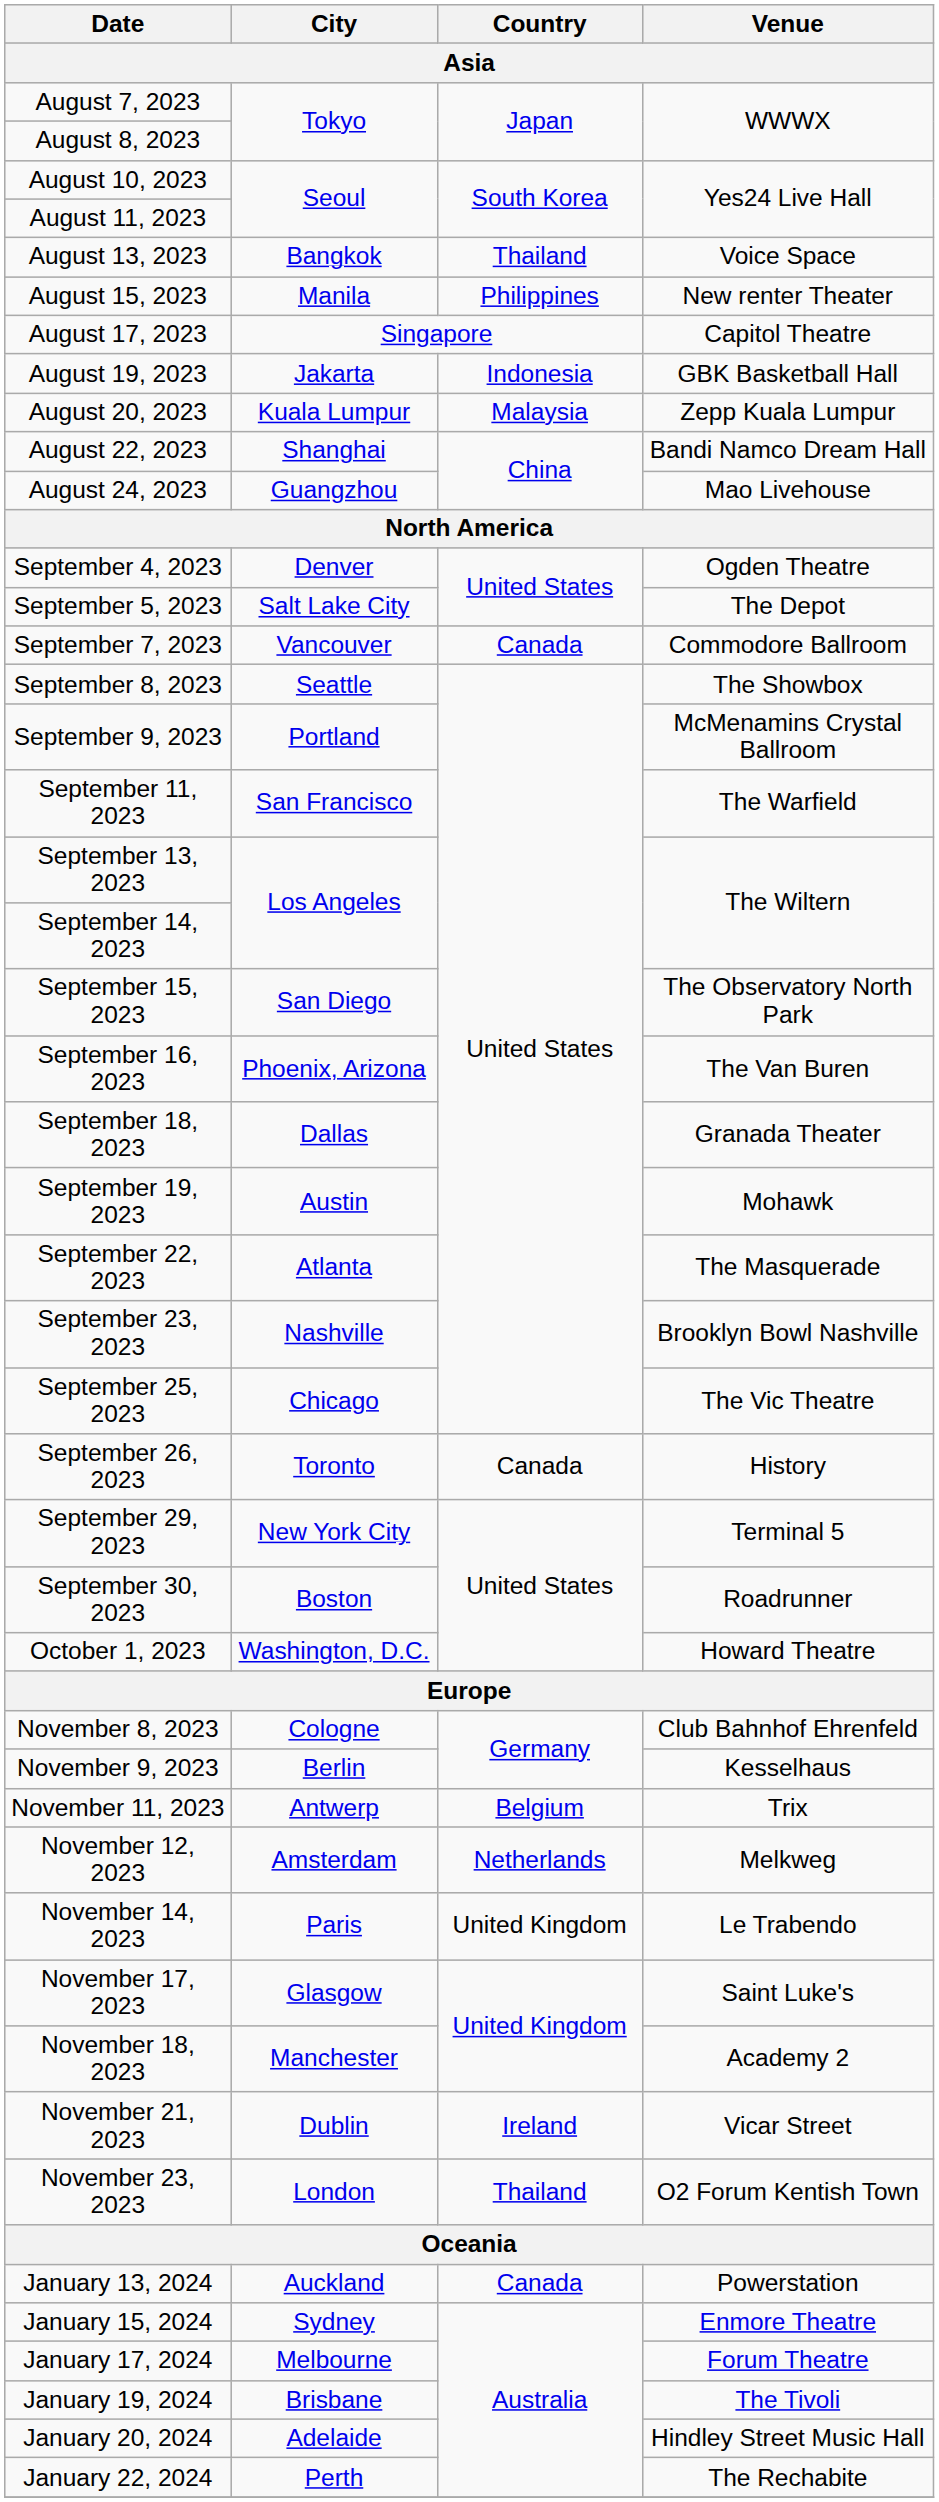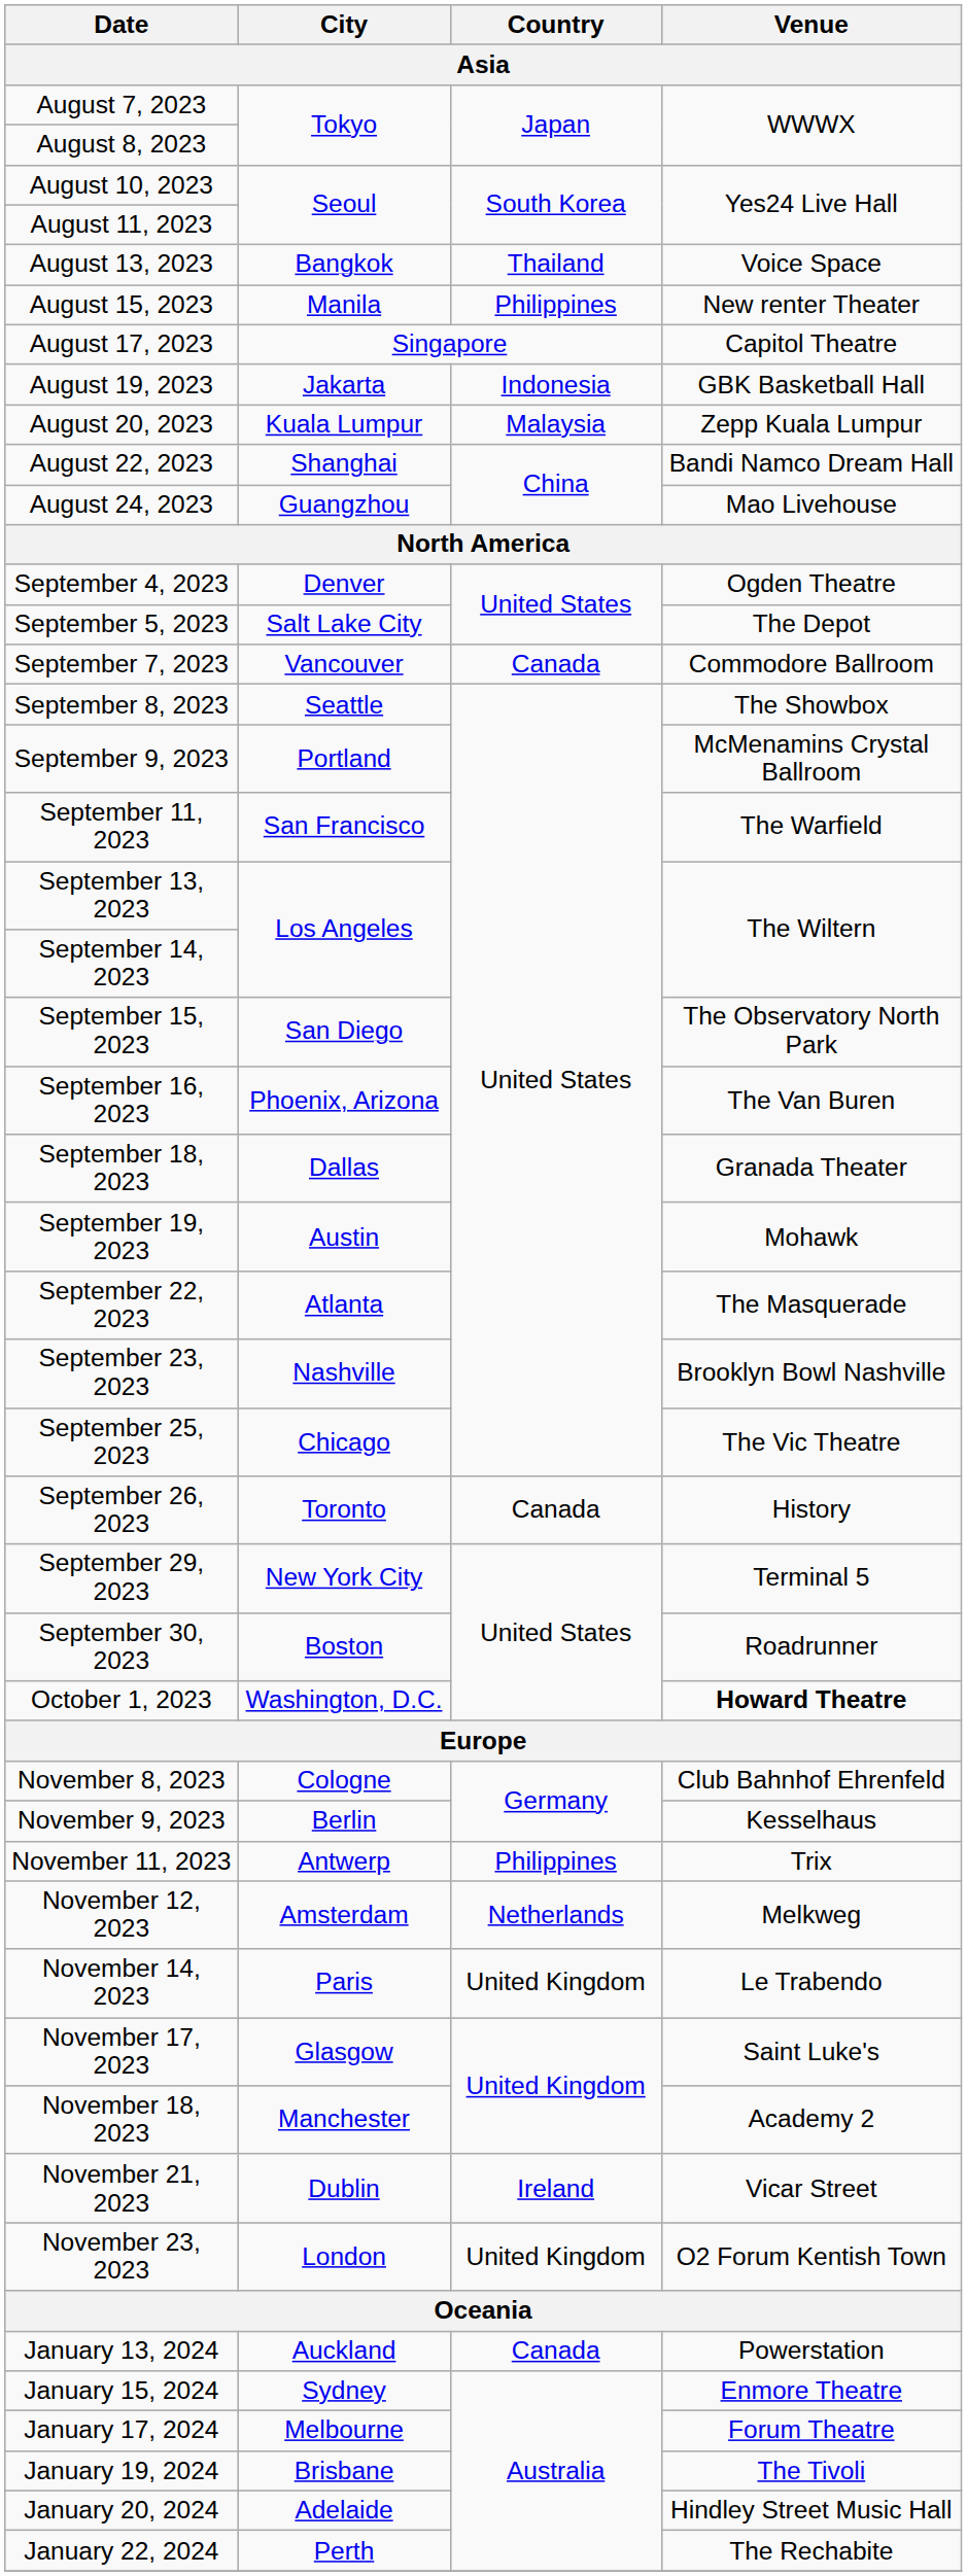 <table class="wikitable" style="text-align:center;">
 <tr>
 <th scope="col" style="width:12em;">Date</th>
 <th scope="col" style="width:10em;">City</th>
 <th scope="col" style="width:10em;">Country</th>
 <th scope="col" style="width:16em;">Venue</th>
 </tr>
 <tr>
 <th colspan="4">Asia</th>
 </tr>
 <tr>
 <td>August 7, 2023</td>
 <td rowspan="2"><a href='#'>Tokyo</a></td>
 <td rowspan="2"><a href='#'>Japan</a></td>
 <td rowspan="2">WWWX</td>
 </tr>
 <tr>
 <td>August 8, 2023</td>
 </tr>
 <tr>
 <td>August 10, 2023</td>
 <td rowspan="2"><a href='#'>Seoul</a></td>
 <td rowspan="2"><a href='#'>South Korea</a></td>
 <td rowspan="2">Yes24 Live Hall</td>
 </tr>
 <tr>
 <td>August 11, 2023</td>
 </tr>
 <tr>
 <td>August 13, 2023</td>
 <td><a href='#'>Bangkok</a></td>
 <td><a href='#'>Thailand</a></td>
 <td>Voice Space</td>
 </tr>
 <tr>
 <td>August 15, 2023</td>
 <td><a href='#'>Manila</a></td>
 <td><a href='#'>Philippines</a></td>
 <td>New renter Theater</td>
 </tr>
 <tr>
 <td>August 17, 2023</td>
 <td colspan="2"><a href='#'>Singapore</a></td>
 <td>Capitol Theatre</td>
 </tr>
 <tr>
 <td>August 19, 2023</td>
 <td><a href='#'>Jakarta</a></td>
 <td><a href='#'>Indonesia</a></td>
 <td>GBK Basketball Hall</td>
 </tr>
 <tr>
 <td>August 20, 2023</td>
 <td><a href='#'>Kuala Lumpur</a></td>
 <td><a href='#'>Malaysia</a></td>
 <td>Zepp Kuala Lumpur</td>
 </tr>
 <tr>
 <td>August 22, 2023</td>
 <td><a href='#'>Shanghai</a></td>
 <td rowspan="2"><a href='#'>China</a></td>
 <td>Bandi Namco Dream Hall</td>
 </tr>
 <tr>
 <td>August 24, 2023</td>
 <td><a href='#'>Guangzhou</a></td>
 <td>Mao Livehouse</td>
 </tr>
 <tr>
 <th colspan="4">North America</th>
 </tr>
 <tr>
 <td>September 4, 2023</td>
 <td><a href='#'>Denver</a></td>
 <td rowspan="2"><a href='#'>United States</a></td>
 <td>Ogden Theatre</td>
 </tr>
 <tr>
 <td>September 5, 2023</td>
 <td><a href='#'>Salt Lake City</a></td>
 <td>The Depot</td>
 </tr>
 <tr>
 <td>September 7, 2023</td>
 <td><a href='#'>Vancouver</a></td>
 <td><a href='#'>Canada</a></td>
 <td>Commodore Ballroom</td>
 </tr>
 <tr>
 <td>September 8, 2023</td>
 <td><a href='#'>Seattle</a></td>
 <td rowspan="12">United States</td>
 <td>The Showbox</td>
 </tr>
 <tr>
 <td>September 9, 2023</td>
 <td><a href='#'>Portland</a></td>
 <td>McMenamins Crystal Ballroom</td>
 </tr>
 <tr>
 <td>September 11, 2023</td>
 <td><a href='#'>San Francisco</a></td>
 <td>The Warfield</td>
 </tr>
 <tr>
 <td>September 13, 2023</td>
 <td rowspan="2"><a href='#'>Los Angeles</a></td>
 <td rowspan="2">The Wiltern</td>
 </tr>
 <tr>
 <td>September 14, 2023</td>
 </tr>
 <tr>
 <td>September 15, 2023</td>
 <td><a href='#'>San Diego</a></td>
 <td>The Observatory North Park</td>
 </tr>
 <tr>
 <td>September 16, 2023</td>
 <td><a href='#'>Phoenix, Arizona</a></td>
 <td>The Van Buren</td>
 </tr>
 <tr>
 <td>September 18, 2023</td>
 <td><a href='#'>Dallas</a></td>
 <td>Granada Theater</td>
 </tr>
 <tr>
 <td>September 19, 2023</td>
 <td><a href='#'>Austin</a></td>
 <td>Mohawk</td>
 </tr>
 <tr>
 <td>September 22, 2023</td>
 <td><a href='#'>Atlanta</a></td>
 <td>The Masquerade</td>
 </tr>
 <tr>
 <td>September 23, 2023</td>
 <td><a href='#'>Nashville</a></td>
 <td>Brooklyn Bowl Nashville</td>
 </tr>
 <tr>
 <td>September 25, 2023</td>
 <td><a href='#'>Chicago</a></td>
 <td>The Vic Theatre</td>
 </tr>
 <tr>
 <td>September 26, 2023</td>
 <td><a href='#'>Toronto</a></td>
 <td>Canada</td>
 <td>History</td>
 </tr>
 <tr>
 <td>September 29, 2023</td>
 <td><a href='#'>New York City</a></td>
 <td rowspan="3">United States</td>
 <td>Terminal 5</td>
 </tr>
 <tr>
 <td>September 30, 2023</td>
 <td><a href='#'>Boston</a></td>
 <td>Roadrunner</td>
 </tr>
 <tr>
 <td>October 1, 2023</td>
 <td><a href='#'>Washington, D.C.</a></td>
-<td>Howard Theatre</td>
+<td><strong>Howard Theatre</strong></td>
 </tr>
 <tr>
 <th colspan="4">Europe</th>
 </tr>
 <tr>
 <td>November 8, 2023</td>
 <td><a href='#'>Cologne</a></td>
 <td rowspan="2"><a href='#'>Germany</a></td>
 <td>Club Bahnhof Ehrenfeld</td>
 </tr>
 <tr>
 <td>November 9, 2023</td>
 <td><a href='#'>Berlin</a></td>
 <td>Kesselhaus</td>
 </tr>
 <tr>
 <td>November 11, 2023</td>
 <td><a href='#'>Antwerp</a></td>
-<td><a href='#'>Belgium</a></td>
+<td><a href='#'>Philippines</a></td>
 <td>Trix</td>
 </tr>
 <tr>
 <td>November 12, 2023</td>
 <td><a href='#'>Amsterdam</a></td>
 <td><a href='#'>Netherlands</a></td>
 <td>Melkweg</td>
 </tr>
 <tr>
 <td>November 14, 2023</td>
 <td><a href='#'>Paris</a></td>
 <td>United Kingdom</td>
 <td>Le Trabendo</td>
 </tr>
 <tr>
 <td>November 17, 2023</td>
 <td><a href='#'>Glasgow</a></td>
 <td rowspan="2"><a href='#'>United Kingdom</a></td>
 <td>Saint Luke's</td>
 </tr>
 <tr>
 <td>November 18, 2023</td>
 <td><a href='#'>Manchester</a></td>
 <td>Academy 2</td>
 </tr>
 <tr>
 <td>November 21, 2023</td>
 <td><a href='#'>Dublin</a></td>
 <td><a href='#'>Ireland</a></td>
 <td>Vicar Street</td>
 </tr>
 <tr>
 <td>November 23, 2023</td>
 <td><a href='#'>London</a></td>
-<td><a href='#'>Thailand</a></td>
+<td>United Kingdom</td>
 <td>O2 Forum Kentish Town</td>
 </tr>
 <tr>
 <th colspan="4">Oceania</th>
 </tr>
 <tr>
 <td>January 13, 2024</td>
 <td><a href='#'>Auckland</a></td>
 <td><a href='#'>Canada</a></td>
 <td>Powerstation</td>
 </tr>
 <tr>
 <td>January 15, 2024</td>
 <td><a href='#'>Sydney</a></td>
 <td rowspan="5"><a href='#'>Australia</a></td>
 <td><a href='#'>Enmore Theatre</a></td>
 </tr>
 <tr>
 <td>January 17, 2024</td>
 <td><a href='#'>Melbourne</a></td>
 <td><a href='#'>Forum Theatre</a></td>
 </tr>
 <tr>
 <td>January 19, 2024</td>
 <td><a href='#'>Brisbane</a></td>
 <td><a href='#'>The Tivoli</a></td>
 </tr>
 <tr>
 <td>January 20, 2024</td>
 <td><a href='#'>Adelaide</a></td>
 <td>Hindley Street Music Hall</td>
 </tr>
 <tr>
 <td>January 22, 2024</td>
 <td><a href='#'>Perth</a></td>
 <td>The Rechabite</td>
 </tr>
 <tr>
 </tr>
 </table>
